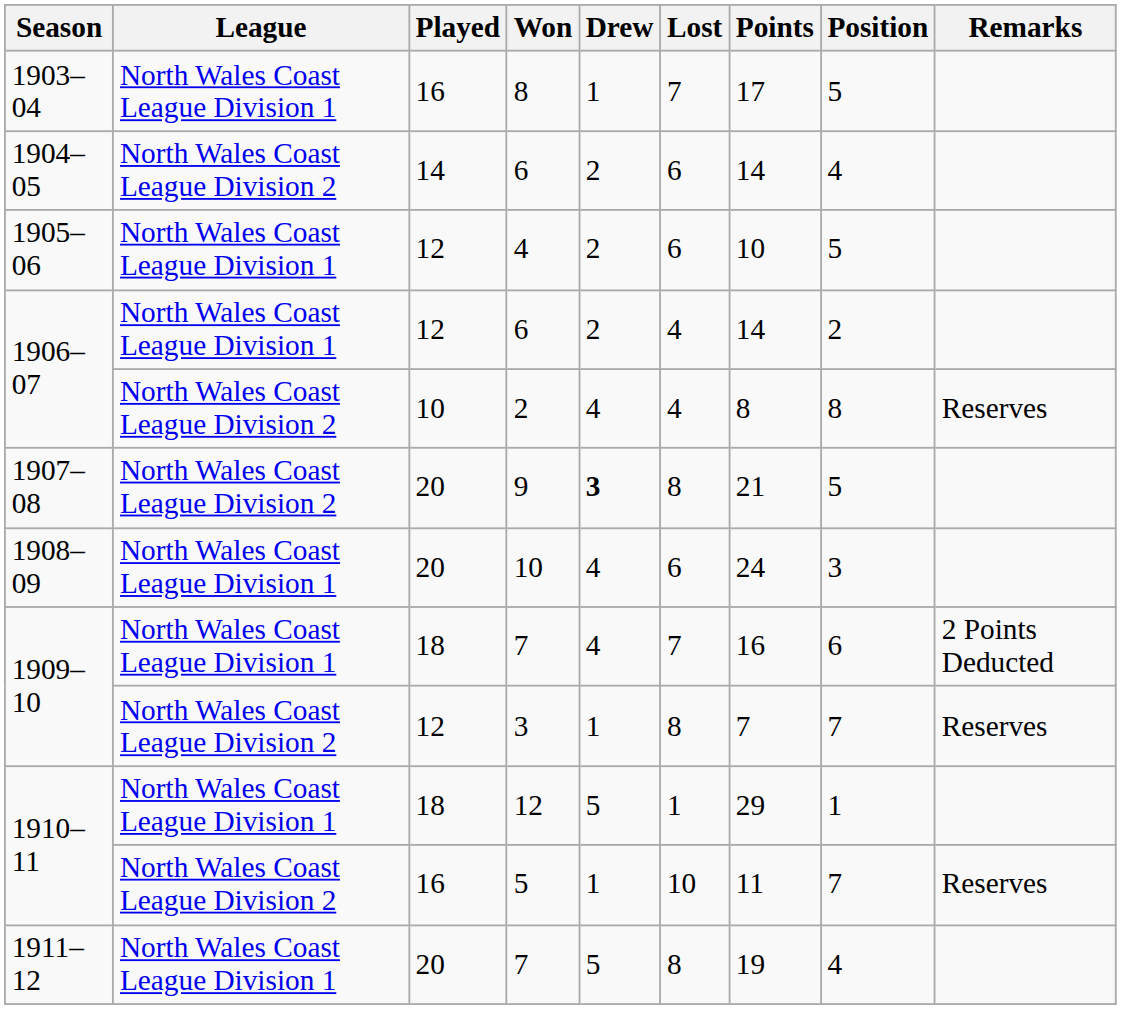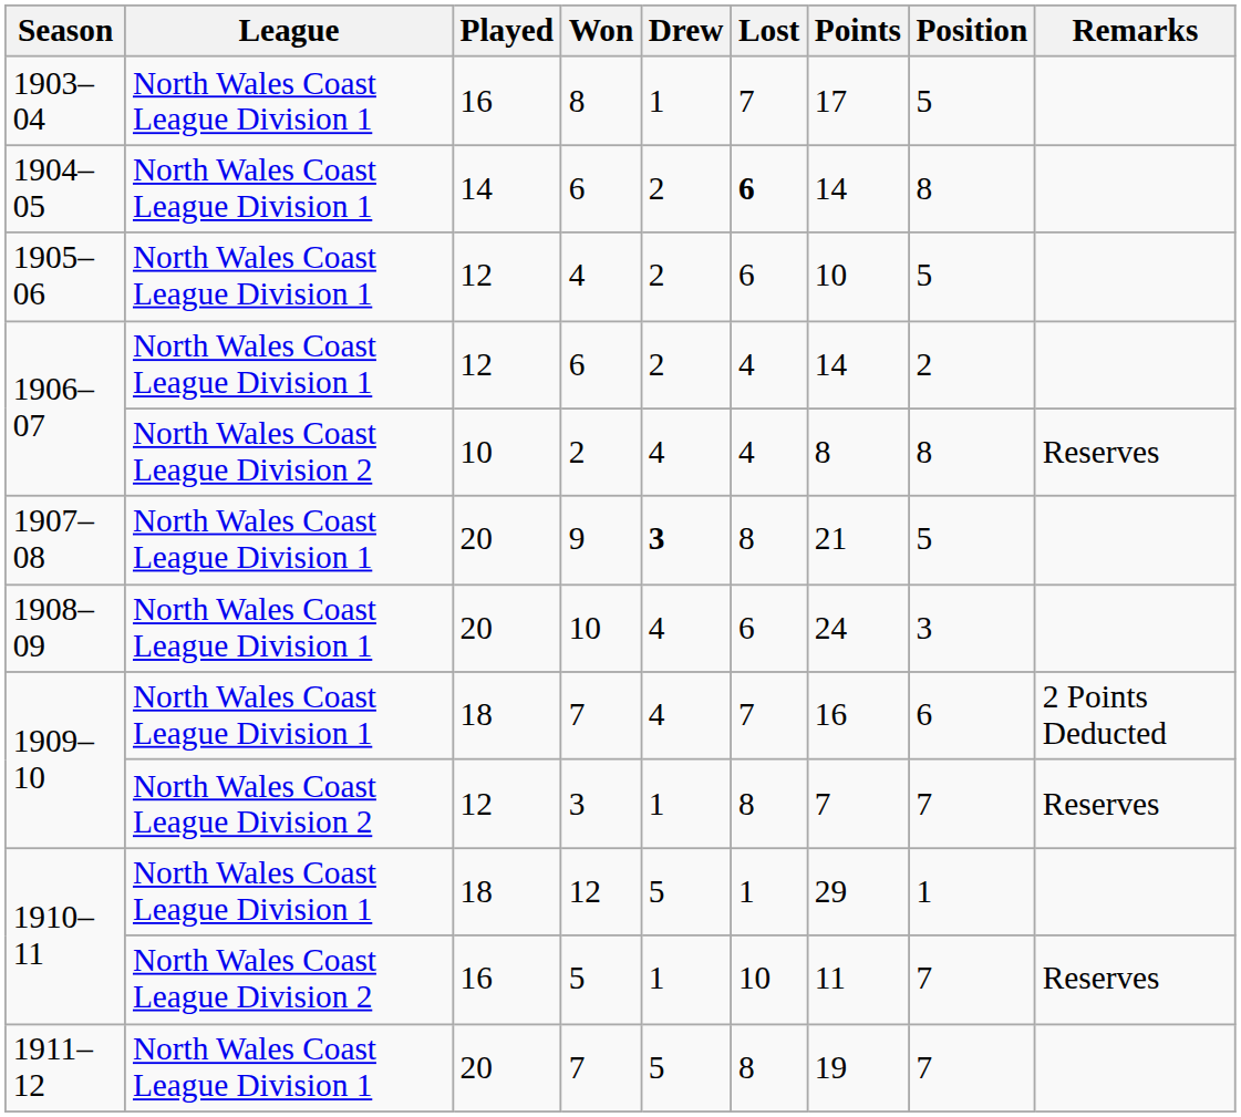 <table class="wikitable">
 <tr>
 <th>Season</th>
 <th>League</th>
 <th>Played</th>
 <th>Won</th>
 <th>Drew</th>
 <th>Lost</th>
 <th>Points</th>
 <th>Position</th>
 <th>Remarks</th>
 </tr>
 <tr>
 <td>1903–04</td>
 <td><a href='#'>North Wales Coast League Division 1</a></td>
 <td>16</td>
 <td>8</td>
 <td>1</td>
 <td>7</td>
 <td>17</td>
 <td>5</td>
 <td></td>
 </tr>
 <tr>
 <td>1904–05</td>
-<td><a href='#'>North Wales Coast League Division 2</a></td>
+<td><a href='#'>North Wales Coast League Division 1</a></td>
 <td>14</td>
 <td>6</td>
 <td>2</td>
-<td>6</td>
+<td><strong>6</strong></td>
 <td>14</td>
-<td>4</td>
+<td>8</td>
 <td></td>
 </tr>
 <tr>
 <td>1905–06</td>
 <td><a href='#'>North Wales Coast League Division 1</a></td>
 <td>12</td>
 <td>4</td>
 <td>2</td>
 <td>6</td>
 <td>10</td>
 <td>5</td>
 <td></td>
 </tr>
 <tr>
 <td rowspan="2">1906–07</td>
 <td><a href='#'>North Wales Coast League Division 1</a></td>
 <td>12</td>
 <td>6</td>
 <td>2</td>
 <td>4</td>
 <td>14</td>
 <td>2</td>
 <td></td>
 </tr>
 <tr>
 <td><a href='#'>North Wales Coast League Division 2</a></td>
 <td>10</td>
 <td>2</td>
 <td>4</td>
 <td>4</td>
 <td>8</td>
 <td>8</td>
 <td>Reserves</td>
 </tr>
 <tr>
 <td>1907–08</td>
-<td><a href='#'>North Wales Coast League Division 2</a></td>
+<td><a href='#'>North Wales Coast League Division 1</a></td>
 <td>20</td>
 <td>9</td>
 <td><strong>3</strong></td>
 <td>8</td>
 <td>21</td>
 <td>5</td>
 <td></td>
 </tr>
 <tr>
 <td>1908–09</td>
 <td><a href='#'>North Wales Coast League Division 1</a></td>
 <td>20</td>
 <td>10</td>
 <td>4</td>
 <td>6</td>
 <td>24</td>
 <td>3</td>
 <td></td>
 </tr>
 <tr>
 <td rowspan="2">1909–10</td>
 <td><a href='#'>North Wales Coast League Division 1</a></td>
 <td>18</td>
 <td>7</td>
 <td>4</td>
 <td>7</td>
 <td>16</td>
 <td>6</td>
 <td>2 Points Deducted</td>
 </tr>
 <tr>
 <td><a href='#'>North Wales Coast League Division 2</a></td>
 <td>12</td>
 <td>3</td>
 <td>1</td>
 <td>8</td>
 <td>7</td>
 <td>7</td>
 <td>Reserves</td>
 </tr>
 <tr>
 <td rowspan="2">1910–11</td>
 <td><a href='#'>North Wales Coast League Division 1</a></td>
 <td>18</td>
 <td>12</td>
 <td>5</td>
 <td>1</td>
 <td>29</td>
 <td>1</td>
 <td></td>
 </tr>
 <tr>
 <td><a href='#'>North Wales Coast League Division 2</a></td>
 <td>16</td>
 <td>5</td>
 <td>1</td>
 <td>10</td>
 <td>11</td>
 <td>7</td>
 <td>Reserves</td>
 </tr>
 <tr>
 <td>1911–12</td>
 <td><a href='#'>North Wales Coast League Division 1</a></td>
 <td>20</td>
 <td>7</td>
 <td>5</td>
 <td>8</td>
 <td>19</td>
-<td>4</td>
+<td>7</td>
 <td></td>
 </tr>
 </table>
